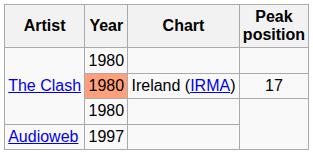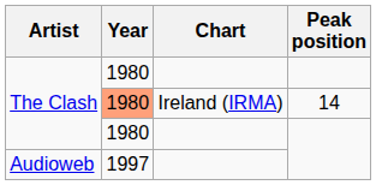 <table class="wikitable sortable">
 <tr>
 <th>Artist</th>
 <th>Year</th>
 <th>Chart</th>
 <th>Peak<br>position</th>
 </tr>
 <tr>
 <td rowspan="3"><a href='#'>The Clash</a></td>
 <td style="text-align:center">1980</td>
 <td></td>
 </tr>
 <tr>
 <td style="background: lightsalmon; text-align:center">1980</td>
 <td>Ireland (<a href='#'>IRMA</a>)</td>
-<td style="text-align: center">17</td>
+<td style="text-align: center">14</td>
 </tr>
 <tr>
 <td style="text-align:center">1980</td>
 <td></td>
 </tr>
 <tr>
 <td><a href='#'>Audioweb</a></td>
 <td style="text-align:center">1997</td>
 <td></td>
 </tr>
 </table>
